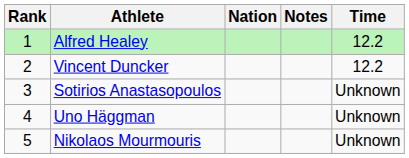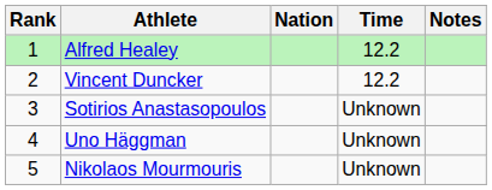 <table class="wikitable sortable" style="text-align:center">
 <tr>
 <th>Rank</th>
 <th>Athlete</th>
 <th>Nation</th>
+<th>Time</th>
 <th>Notes</th>
-<th>Time</th>
 </tr>
 <tr bgcolor=bbf3bb>
 <td>1</td>
 <td align=left><a href='#'>Alfred Healey</a></td>
 <td align=left></td>
+<td>12.2</td>
 <td></td>
-<td>12.2</td>
 </tr>
 <tr>
 <td>2</td>
 <td align=left><a href='#'>Vincent Duncker</a></td>
 <td align=left></td>
+<td>12.2</td>
 <td></td>
-<td>12.2</td>
 </tr>
 <tr>
 <td>3</td>
 <td align=left><a href='#'>Sotirios Anastasopoulos</a></td>
 <td align=left></td>
+<td>Unknown</td>
 <td></td>
-<td>Unknown</td>
 </tr>
 <tr>
 <td>4</td>
 <td align=left><a href='#'>Uno Häggman</a></td>
 <td align=left></td>
+<td>Unknown</td>
 <td></td>
-<td>Unknown</td>
 </tr>
 <tr>
 <td>5</td>
 <td align=left><a href='#'>Nikolaos Mourmouris</a></td>
 <td align=left></td>
+<td>Unknown</td>
 <td></td>
-<td>Unknown</td>
 </tr>
 </table>
